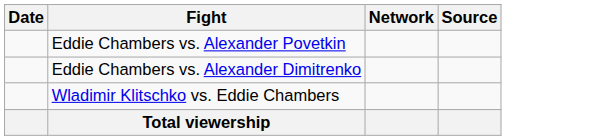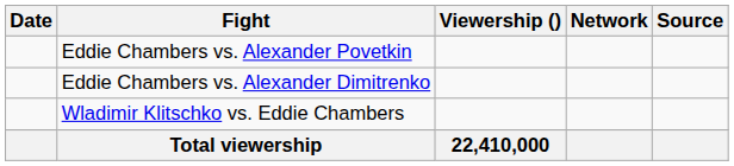 <table class="wikitable sortable">
 <tr>
 <th>Date</th>
 <th>Fight</th>
+<th>Viewership ()</th>
 <th>Network</th>
 <th>Source</th>
 </tr>
 <tr>
 <td></td>
 <td>Eddie Chambers vs. <a href='#'>Alexander Povetkin</a></td>
 <td></td>
 <td></td>
+<td></td>
 </tr>
 <tr>
 <td></td>
 <td>Eddie Chambers vs. <a href='#'>Alexander Dimitrenko</a></td>
+<td></td>
 <td></td>
 <td></td>
 </tr>
 <tr>
 <td></td>
 <td><a href='#'>Wladimir Klitschko</a> vs. Eddie Chambers</td>
 <td></td>
 <td></td>
+<td></td>
 </tr>
 <tr>
 <th></th>
 <th>Total viewership</th>
+<th>22,410,000</th>
 <th></th>
 <th></th>
 </tr>
 </table>
